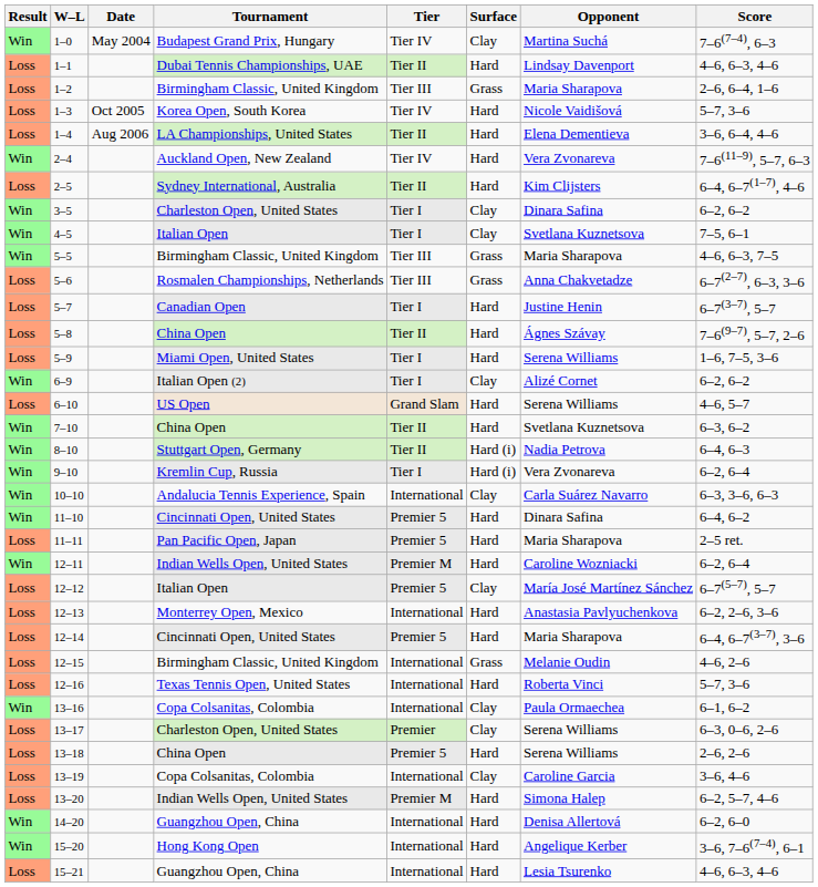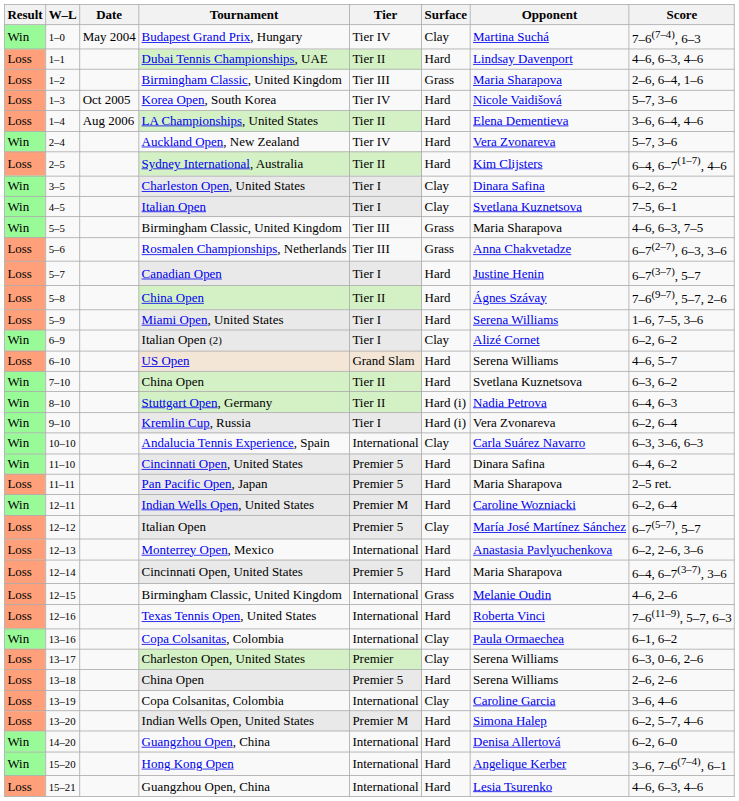 <table class="sortable wikitable">
 <tr>
 <th>Result</th>
 <th class="unsortable">W–L</th>
 <th>Date</th>
 <th>Tournament</th>
 <th>Tier</th>
 <th>Surface</th>
 <th>Opponent</th>
 <th class="unsortable">Score</th>
 </tr>
 <tr>
 <td style="background:#98fb98;">Win</td>
 <td><small>1–0</small></td>
 <td>May 2004</td>
 <td><a href='#'>Budapest Grand Prix</a>, Hungary</td>
 <td>Tier IV</td>
 <td>Clay</td>
 <td> <a href='#'>Martina Suchá</a></td>
 <td>7–6<sup>(7–4)</sup>, 6–3</td>
 </tr>
 <tr>
 <td style="background:#ffa07a;">Loss</td>
 <td><small>1–1</small></td>
 <td><a href='#'></a></td>
 <td style="background:#d4f1c5;"><a href='#'>Dubai Tennis Championships</a>, UAE</td>
 <td style="background:#d4f1c5;">Tier II</td>
 <td>Hard</td>
 <td> <a href='#'>Lindsay Davenport</a></td>
 <td>4–6, 6–3, 4–6</td>
 </tr>
 <tr>
 <td style="background:#ffa07a;">Loss</td>
 <td><small>1–2</small></td>
 <td><a href='#'></a></td>
 <td><a href='#'>Birmingham Classic</a>, United Kingdom</td>
 <td>Tier III</td>
 <td>Grass</td>
 <td> <a href='#'>Maria Sharapova</a></td>
 <td>2–6, 6–4, 1–6</td>
 </tr>
 <tr>
 <td style="background:#ffa07a;">Loss</td>
 <td><small>1–3</small></td>
 <td>Oct 2005</td>
 <td><a href='#'>Korea Open</a>, South Korea</td>
 <td>Tier IV</td>
 <td>Hard</td>
 <td> <a href='#'>Nicole Vaidišová</a></td>
 <td>5–7, 3–6</td>
 </tr>
 <tr>
 <td style="background:#ffa07a;">Loss</td>
 <td><small>1–4</small></td>
 <td>Aug 2006</td>
 <td style="background:#d4f1c5;"><a href='#'>LA Championships</a>, United States</td>
 <td style="background:#d4f1c5;">Tier II</td>
 <td>Hard</td>
 <td> <a href='#'>Elena Dementieva</a></td>
 <td>3–6, 6–4, 4–6</td>
 </tr>
 <tr>
 <td style="background:#98fb98;">Win</td>
 <td><small>2–4</small></td>
 <td><a href='#'></a></td>
 <td><a href='#'>Auckland Open</a>, New Zealand</td>
 <td>Tier IV</td>
 <td>Hard</td>
 <td> <a href='#'>Vera Zvonareva</a></td>
-<td>7–6<sup>(11–9)</sup>, 5–7, 6–3</td>
+<td>5–7, 3–6</td>
 </tr>
 <tr>
 <td style="background:#ffa07a;">Loss</td>
 <td><small>2–5</small></td>
 <td><a href='#'></a></td>
 <td style="background:#d4f1c5;"><a href='#'>Sydney International</a>, Australia</td>
 <td style="background:#d4f1c5;">Tier II</td>
 <td>Hard</td>
 <td> <a href='#'>Kim Clijsters</a></td>
 <td>6–4, 6–7<sup>(1–7)</sup>, 4–6</td>
 </tr>
 <tr>
 <td style="background:#98fb98;">Win</td>
 <td><small>3–5</small></td>
 <td><a href='#'></a></td>
 <td style="background:#e9e9e9;"><a href='#'>Charleston Open</a>, United States</td>
 <td style="background:#e9e9e9;">Tier I</td>
 <td>Clay</td>
 <td> <a href='#'>Dinara Safina</a></td>
 <td>6–2, 6–2</td>
 </tr>
 <tr>
 <td style="background:#98fb98;">Win</td>
 <td><small>4–5</small></td>
 <td><a href='#'></a></td>
 <td style="background:#e9e9e9;"><a href='#'>Italian Open</a></td>
 <td style="background:#e9e9e9;">Tier I</td>
 <td>Clay</td>
 <td> <a href='#'>Svetlana Kuznetsova</a></td>
 <td>7–5, 6–1</td>
 </tr>
 <tr>
 <td style="background:#98fb98;">Win</td>
 <td><small>5–5</small></td>
 <td><a href='#'></a></td>
 <td>Birmingham Classic, United Kingdom</td>
 <td>Tier III</td>
 <td>Grass</td>
 <td> Maria Sharapova</td>
 <td>4–6, 6–3, 7–5</td>
 </tr>
 <tr>
 <td style="background:#ffa07a;">Loss</td>
 <td><small>5–6</small></td>
 <td><a href='#'></a></td>
 <td><a href='#'>Rosmalen Championships</a>, Netherlands</td>
 <td>Tier III</td>
 <td>Grass</td>
 <td> <a href='#'>Anna Chakvetadze</a></td>
 <td>6–7<sup>(2–7)</sup>, 6–3, 3–6</td>
 </tr>
 <tr>
 <td style="background:#ffa07a;">Loss</td>
 <td><small>5–7</small></td>
 <td><a href='#'></a></td>
 <td style="background:#e9e9e9;"><a href='#'>Canadian Open</a></td>
 <td style="background:#e9e9e9;">Tier I</td>
 <td>Hard</td>
 <td> <a href='#'>Justine Henin</a></td>
 <td>6–7<sup>(3–7)</sup>, 5–7</td>
 </tr>
 <tr>
 <td style="background:#ffa07a;">Loss</td>
 <td><small>5–8</small></td>
 <td><a href='#'></a></td>
 <td style="background:#d4f1c5;"><a href='#'>China Open</a></td>
 <td style="background:#d4f1c5;">Tier II</td>
 <td>Hard</td>
 <td> <a href='#'>Ágnes Szávay</a></td>
 <td>7–6<sup>(9–7)</sup>, 5–7, 2–6</td>
 </tr>
 <tr>
 <td style="background:#ffa07a;">Loss</td>
 <td><small>5–9</small></td>
 <td><a href='#'></a></td>
 <td style="background:#e9e9e9;"><a href='#'>Miami Open</a>, United States</td>
 <td style="background:#e9e9e9;">Tier I</td>
 <td>Hard</td>
 <td> <a href='#'>Serena Williams</a></td>
 <td>1–6, 7–5, 3–6</td>
 </tr>
 <tr>
 <td style="background:#98fb98;">Win</td>
 <td><small>6–9</small></td>
 <td><a href='#'></a></td>
 <td style="background:#e9e9e9;">Italian Open <small>(2)</small></td>
 <td style="background:#e9e9e9;">Tier I</td>
 <td>Clay</td>
 <td> <a href='#'>Alizé Cornet</a></td>
 <td>6–2, 6–2</td>
 </tr>
 <tr>
 <td style="background:#ffa07a;">Loss</td>
 <td><small>6–10</small></td>
 <td><a href='#'></a></td>
 <td style="background:#f3e6d7;"><a href='#'>US Open</a></td>
 <td style="background:#f3e6d7;">Grand Slam</td>
 <td>Hard</td>
 <td> Serena Williams</td>
 <td>4–6, 5–7</td>
 </tr>
 <tr>
 <td style="background:#98fb98;">Win</td>
 <td><small>7–10</small></td>
 <td><a href='#'></a></td>
 <td style="background:#d4f1c5;">China Open</td>
 <td style="background:#d4f1c5;">Tier II</td>
 <td>Hard</td>
 <td> Svetlana Kuznetsova</td>
 <td>6–3, 6–2</td>
 </tr>
 <tr>
 <td style="background:#98fb98;">Win</td>
 <td><small>8–10</small></td>
 <td><a href='#'></a></td>
 <td style="background:#d4f1c5;"><a href='#'>Stuttgart Open</a>, Germany</td>
 <td style="background:#d4f1c5;">Tier II</td>
 <td>Hard (i)</td>
 <td> <a href='#'>Nadia Petrova</a></td>
 <td>6–4, 6–3</td>
 </tr>
 <tr>
 <td style="background:#98fb98;">Win</td>
 <td><small>9–10</small></td>
 <td><a href='#'></a></td>
 <td style="background:#e9e9e9;"><a href='#'>Kremlin Cup</a>, Russia</td>
 <td style="background:#e9e9e9;">Tier I</td>
 <td>Hard (i)</td>
 <td> Vera Zvonareva</td>
 <td>6–2, 6–4</td>
 </tr>
 <tr>
 <td style="background:#98fb98;">Win</td>
 <td><small>10–10</small></td>
 <td><a href='#'></a></td>
 <td><a href='#'>Andalucia Tennis Experience</a>, Spain</td>
 <td>International</td>
 <td>Clay</td>
 <td> <a href='#'>Carla Suárez Navarro</a></td>
 <td>6–3, 3–6, 6–3</td>
 </tr>
 <tr>
 <td style="background:#98fb98;">Win</td>
 <td><small>11–10</small></td>
 <td><a href='#'></a></td>
 <td style="background:#e9e9e9;"><a href='#'>Cincinnati Open</a>, United States</td>
 <td style="background:#e9e9e9;">Premier 5</td>
 <td>Hard</td>
 <td> Dinara Safina</td>
 <td>6–4, 6–2</td>
 </tr>
 <tr>
 <td style="background:#ffa07a;">Loss</td>
 <td><small>11–11</small></td>
 <td><a href='#'></a></td>
 <td style="background:#e9e9e9;"><a href='#'>Pan Pacific Open</a>, Japan</td>
 <td style="background:#e9e9e9;">Premier 5</td>
 <td>Hard</td>
 <td> Maria Sharapova</td>
 <td>2–5 ret.</td>
 </tr>
 <tr>
 <td style="background:#98fb98;">Win</td>
 <td><small>12–11</small></td>
 <td><a href='#'></a></td>
 <td style="background:#e9e9e9;"><a href='#'>Indian Wells Open</a>, United States</td>
 <td style="background:#e9e9e9;">Premier M</td>
 <td>Hard</td>
 <td> <a href='#'>Caroline Wozniacki</a></td>
 <td>6–2, 6–4</td>
 </tr>
 <tr>
 <td style="background:#ffa07a;">Loss</td>
 <td><small>12–12</small></td>
 <td><a href='#'></a></td>
 <td style="background:#e9e9e9;">Italian Open</td>
 <td style="background:#e9e9e9;">Premier 5</td>
 <td>Clay</td>
 <td> <a href='#'>María José Martínez Sánchez</a></td>
 <td>6–7<sup>(5–7)</sup>, 5–7</td>
 </tr>
 <tr>
 <td style="background:#ffa07a;">Loss</td>
 <td><small>12–13</small></td>
 <td><a href='#'></a></td>
 <td><a href='#'>Monterrey Open</a>, Mexico</td>
 <td>International</td>
 <td>Hard</td>
 <td> <a href='#'>Anastasia Pavlyuchenkova</a></td>
 <td>6–2, 2–6, 3–6</td>
 </tr>
 <tr>
 <td style="background:#ffa07a;">Loss</td>
 <td><small>12–14</small></td>
 <td><a href='#'></a></td>
 <td style="background:#e9e9e9;">Cincinnati Open, United States</td>
 <td style="background:#e9e9e9;">Premier 5</td>
 <td>Hard</td>
 <td> Maria Sharapova</td>
 <td>6–4, 6–7<sup>(3–7)</sup>, 3–6</td>
 </tr>
 <tr>
 <td style="background:#ffa07a;">Loss</td>
 <td><small>12–15</small></td>
 <td><a href='#'></a></td>
 <td>Birmingham Classic, United Kingdom</td>
 <td>International</td>
 <td>Grass</td>
 <td> <a href='#'>Melanie Oudin</a></td>
 <td>4–6, 2–6</td>
 </tr>
 <tr>
 <td style="background:#ffa07a;">Loss</td>
 <td><small>12–16</small></td>
 <td><a href='#'></a></td>
 <td><a href='#'>Texas Tennis Open</a>, United States</td>
 <td>International</td>
 <td>Hard</td>
 <td> <a href='#'>Roberta Vinci</a></td>
-<td>5–7, 3–6</td>
+<td>7–6<sup>(11–9)</sup>, 5–7, 6–3</td>
 </tr>
 <tr>
 <td style="background:#98fb98;">Win</td>
 <td><small>13–16</small></td>
 <td><a href='#'></a></td>
 <td><a href='#'>Copa Colsanitas</a>, Colombia</td>
 <td>International</td>
 <td>Clay</td>
 <td> <a href='#'>Paula Ormaechea</a></td>
 <td>6–1, 6–2</td>
 </tr>
 <tr>
 <td style="background:#ffa07a;">Loss</td>
 <td><small>13–17</small></td>
 <td><a href='#'></a></td>
 <td style="background:#d4f1c5;">Charleston Open, United States</td>
 <td style="background:#d4f1c5;">Premier</td>
 <td>Clay</td>
 <td> Serena Williams</td>
 <td>6–3, 0–6, 2–6</td>
 </tr>
 <tr>
 <td style="background:#ffa07a;">Loss</td>
 <td><small>13–18</small></td>
 <td><a href='#'></a></td>
 <td style="background:#e9e9e9;">China Open</td>
 <td style="background:#e9e9e9;">Premier 5</td>
 <td>Hard</td>
 <td> Serena Williams</td>
 <td>2–6, 2–6</td>
 </tr>
 <tr>
 <td style="background:#ffa07a;">Loss</td>
 <td><small>13–19</small></td>
 <td><a href='#'></a></td>
 <td>Copa Colsanitas, Colombia</td>
 <td>International</td>
 <td>Clay</td>
 <td> <a href='#'>Caroline Garcia</a></td>
 <td>3–6, 4–6</td>
 </tr>
 <tr>
 <td style="background:#ffa07a;">Loss</td>
 <td><small>13–20</small></td>
 <td><a href='#'></a></td>
 <td style="background:#e9e9e9;">Indian Wells Open, United States</td>
 <td style="background:#e9e9e9;">Premier M</td>
 <td>Hard</td>
 <td> <a href='#'>Simona Halep</a></td>
 <td>6–2, 5–7, 4–6</td>
 </tr>
 <tr>
 <td style="background:#98fb98;">Win</td>
 <td><small>14–20</small></td>
 <td><a href='#'></a></td>
 <td><a href='#'>Guangzhou Open</a>, China</td>
 <td>International</td>
 <td>Hard</td>
 <td> <a href='#'>Denisa Allertová</a></td>
 <td>6–2, 6–0</td>
 </tr>
 <tr>
 <td style="background:#98fb98;">Win</td>
 <td><small>15–20</small></td>
 <td><a href='#'></a></td>
 <td><a href='#'>Hong Kong Open</a></td>
 <td>International</td>
 <td>Hard</td>
 <td> <a href='#'>Angelique Kerber</a></td>
 <td>3–6, 7–6<sup>(7–4)</sup>, 6–1</td>
 </tr>
 <tr>
 <td style="background:#ffa07a;">Loss</td>
 <td><small>15–21</small></td>
 <td><a href='#'></a></td>
 <td>Guangzhou Open, China</td>
 <td>International</td>
 <td>Hard</td>
 <td> <a href='#'>Lesia Tsurenko</a></td>
 <td>4–6, 6–3, 4–6</td>
 </tr>
 </table>
